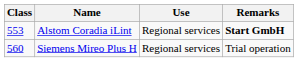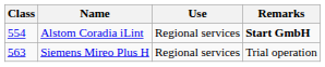 <table class="wikitable">
 <tr class="hintergrundfarbe6">
 <th>Class</th>
 <th>Name</th>
 <th>Use</th>
 <th>Remarks</th>
 </tr>
 <tr>
-<td><a href='#'>553</a></td>
+<td><a href='#'>554</a></td>
 <td><a href='#'>Alstom Coradia iLint</a></td>
 <td>Regional services</td>
 <td><strong>Start GmbH</strong></td>
 </tr>
 <tr>
-<td><a href='#'>560</a></td>
+<td><a href='#'>563</a></td>
 <td><a href='#'>Siemens Mireo Plus H</a></td>
 <td>Regional services</td>
 <td>Trial operation</td>
 </tr>
 </table>
